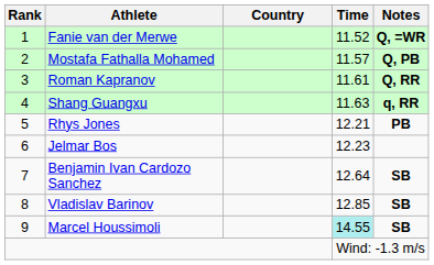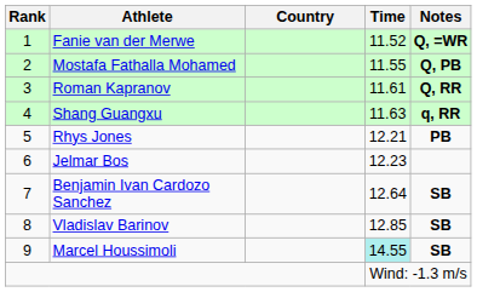 <table class="wikitable sortable" style="text-align:center">
 <tr>
 <th>Rank</th>
 <th style="width:200px">Athlete</th>
 <th style="width:120px">Country</th>
 <th>Time</th>
 <th>Notes</th>
 </tr>
 <tr style="background:#cfc;">
 <td>1</td>
 <td style="text-align:left;"><a href='#'>Fanie van der Merwe</a></td>
 <td style="text-align:left;"></td>
 <td>11.52</td>
 <td><strong>Q, =WR</strong></td>
 </tr>
 <tr style="background:#cfc;">
 <td>2</td>
 <td style="text-align:left;"><a href='#'>Mostafa Fathalla Mohamed</a></td>
 <td style="text-align:left;"></td>
-<td>11.57</td>
+<td>11.55</td>
 <td><strong>Q, PB</strong></td>
 </tr>
 <tr style="background:#cfc;">
 <td>3</td>
 <td style="text-align:left;"><a href='#'>Roman Kapranov</a></td>
 <td style="text-align:left;"></td>
 <td>11.61</td>
 <td><strong>Q, RR</strong></td>
 </tr>
 <tr style="background:#cfc;">
 <td>4</td>
 <td style="text-align:left;"><a href='#'>Shang Guangxu</a></td>
 <td style="text-align:left;"></td>
 <td>11.63</td>
 <td><strong>q, RR</strong></td>
 </tr>
 <tr>
 <td>5</td>
 <td style="text-align:left;"><a href='#'>Rhys Jones</a></td>
 <td style="text-align:left;"></td>
 <td>12.21</td>
 <td><strong>PB</strong></td>
 </tr>
 <tr>
 <td>6</td>
 <td style="text-align:left;"><a href='#'>Jelmar Bos</a></td>
 <td style="text-align:left;"></td>
 <td>12.23</td>
 <td></td>
 </tr>
 <tr>
 <td>7</td>
 <td style="text-align:left;"><a href='#'>Benjamin Ivan Cardozo Sanchez</a></td>
 <td style="text-align:left;"></td>
 <td>12.64</td>
 <td><strong>SB</strong></td>
 </tr>
 <tr>
 <td>8</td>
 <td style="text-align:left;"><a href='#'>Vladislav Barinov</a></td>
 <td style="text-align:left;"></td>
 <td>12.85</td>
 <td><strong>SB</strong></td>
 </tr>
 <tr>
 <td>9</td>
 <td style="text-align:left;"><a href='#'>Marcel Houssimoli</a></td>
 <td style="text-align:left;"></td>
 <td style="background: paleturquoise;">14.55</td>
 <td><strong>SB</strong></td>
 </tr>
 <tr class="sortbottom">
 <td colspan="3"></td>
 <td colspan="2">Wind: -1.3 m/s</td>
 </tr>
 </table>
